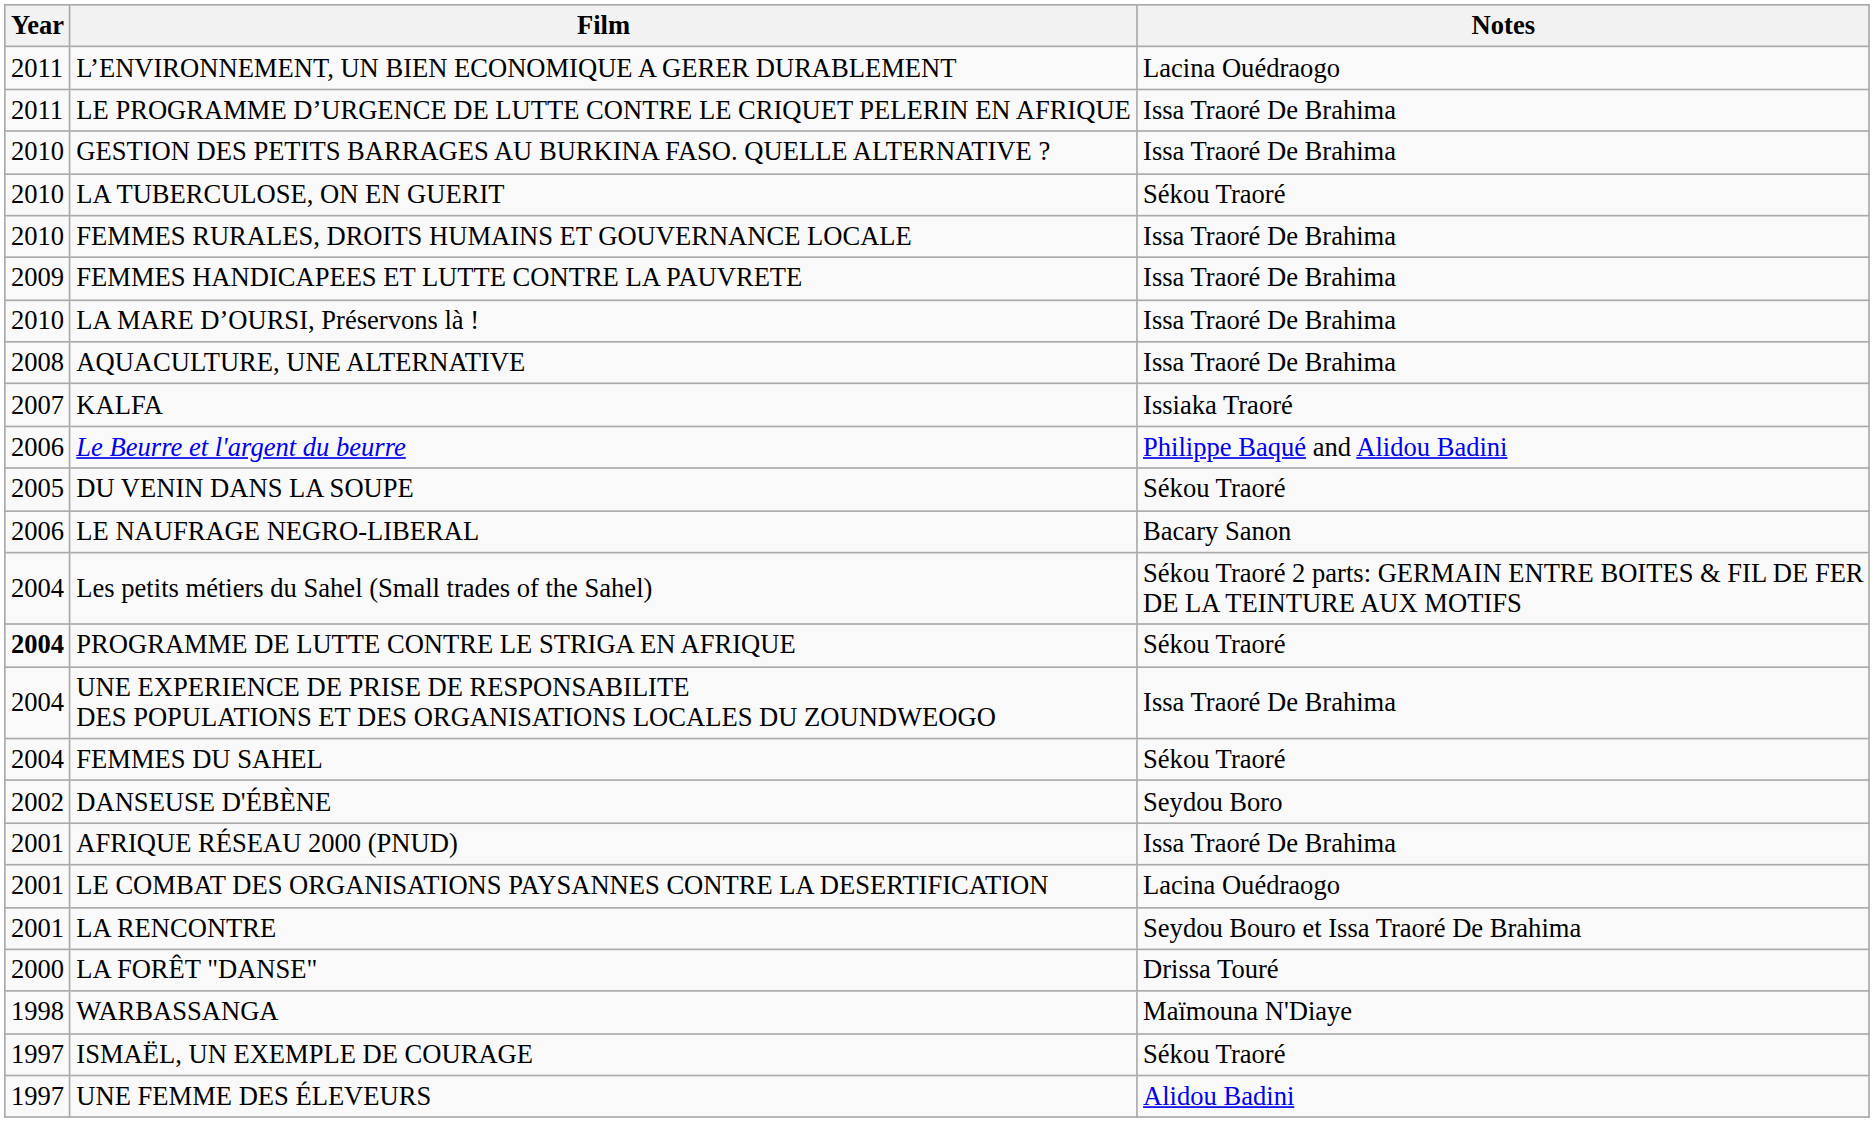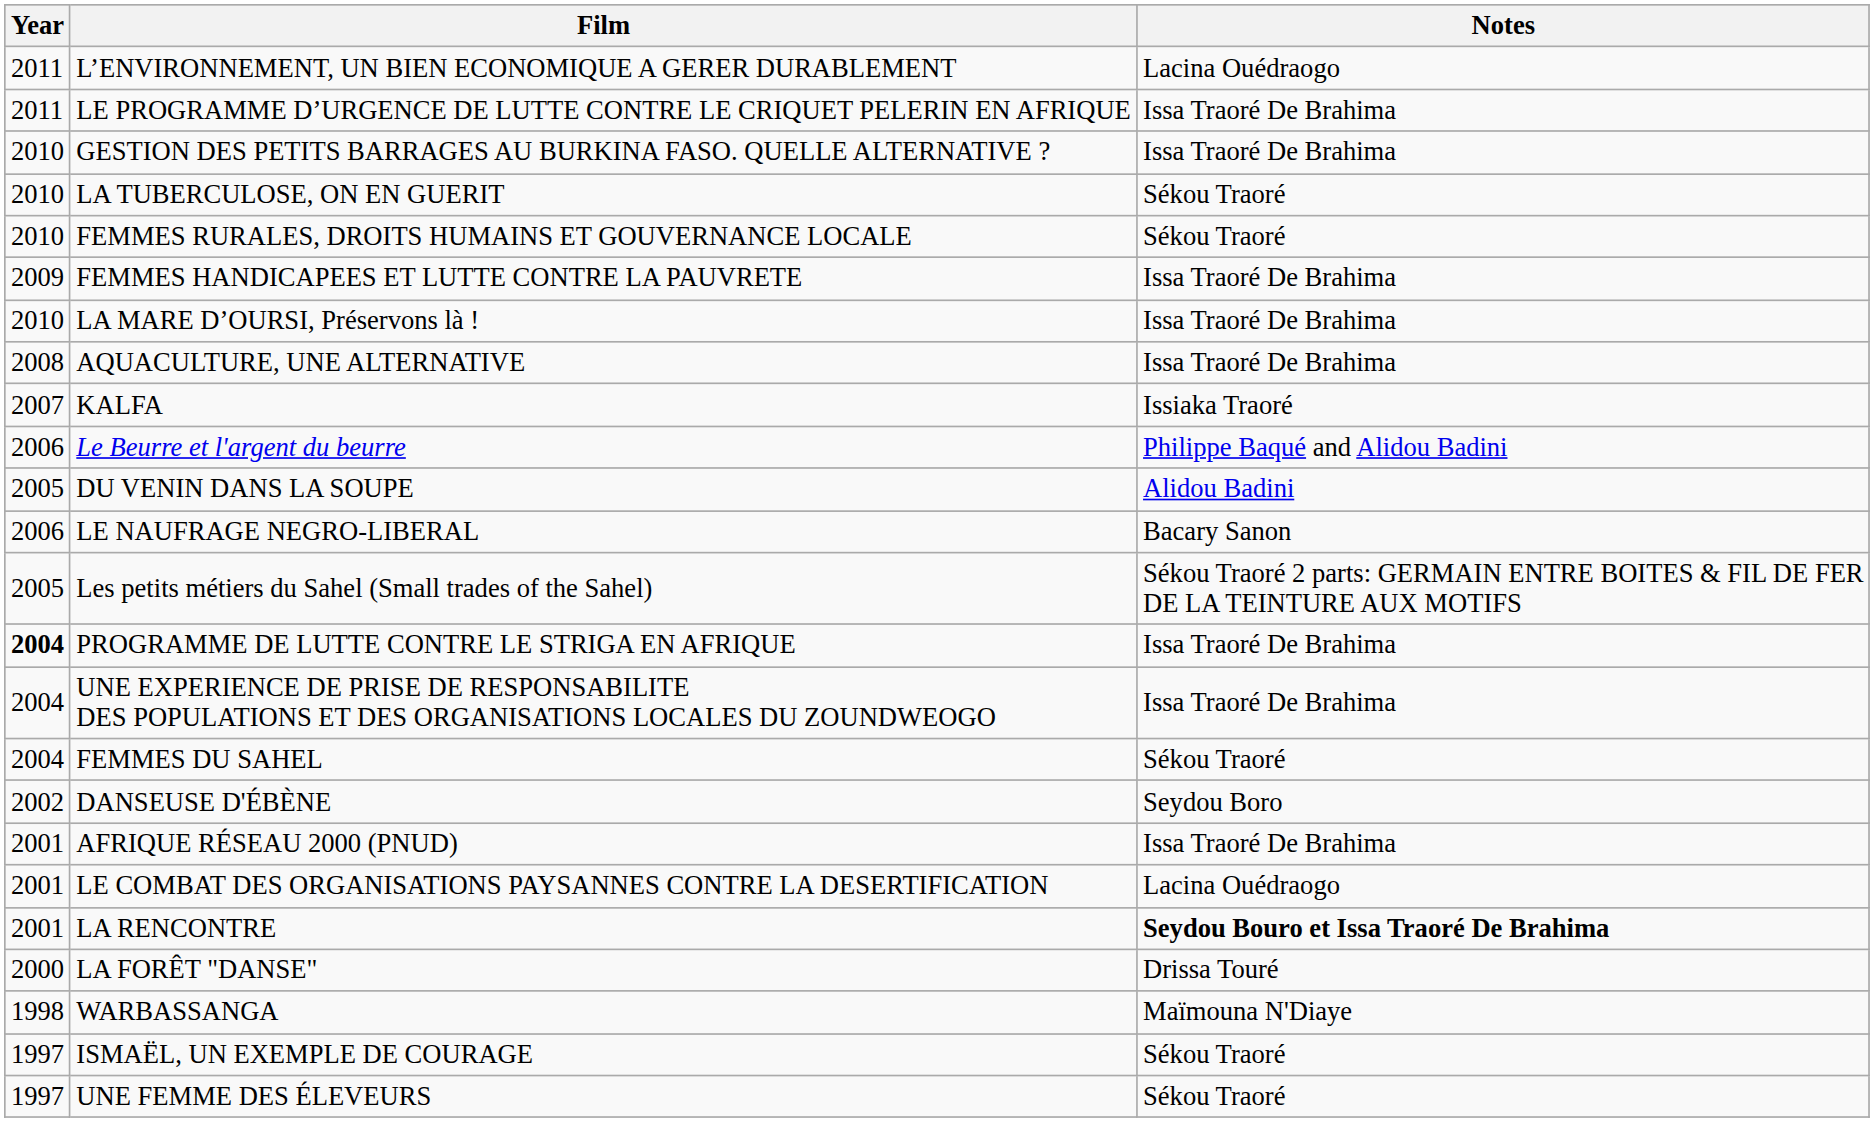 <table class=wikitable>
 <tr>
 <th>Year</th>
 <th>Film</th>
 <th>Notes</th>
 </tr>
 <tr>
 <td>2011</td>
 <td>L’ENVIRONNEMENT, UN BIEN ECONOMIQUE A GERER DURABLEMENT</td>
 <td>Lacina Ouédraogo</td>
 </tr>
 <tr>
 <td>2011</td>
 <td>LE PROGRAMME D’URGENCE DE LUTTE CONTRE LE CRIQUET PELERIN EN AFRIQUE</td>
 <td>Issa Traoré De Brahima</td>
 </tr>
 <tr>
 <td>2010</td>
 <td>GESTION DES PETITS BARRAGES AU BURKINA FASO. QUELLE ALTERNATIVE ?</td>
 <td>Issa Traoré De Brahima</td>
 </tr>
 <tr>
 <td>2010</td>
 <td>LA TUBERCULOSE, ON EN GUERIT</td>
 <td>Sékou Traoré</td>
 </tr>
 <tr>
 <td>2010</td>
 <td>FEMMES RURALES, DROITS HUMAINS ET GOUVERNANCE LOCALE</td>
-<td>Issa Traoré De Brahima</td>
+<td>Sékou Traoré</td>
 </tr>
 <tr>
 <td>2009</td>
 <td>FEMMES HANDICAPEES ET LUTTE CONTRE LA PAUVRETE</td>
 <td>Issa Traoré De Brahima</td>
 </tr>
 <tr>
 <td>2010</td>
 <td>LA MARE D’OURSI, Préservons là !</td>
 <td>Issa Traoré De Brahima</td>
 </tr>
 <tr>
 <td>2008</td>
 <td>AQUACULTURE, UNE ALTERNATIVE</td>
 <td>Issa Traoré De Brahima</td>
 </tr>
 <tr>
 <td>2007</td>
 <td>KALFA</td>
 <td>Issiaka Traoré</td>
 </tr>
 <tr>
 <td>2006</td>
 <td><em><a href='#'>Le Beurre et l'argent du beurre</a></em></td>
 <td><a href='#'>Philippe Baqué</a> and <a href='#'>Alidou Badini</a></td>
 </tr>
 <tr>
 <td>2005</td>
 <td>DU VENIN DANS LA SOUPE</td>
-<td>Sékou Traoré</td>
+<td><a href='#'>Alidou Badini</a></td>
 </tr>
 <tr>
 <td>2006</td>
 <td>LE NAUFRAGE NEGRO-LIBERAL</td>
 <td>Bacary Sanon</td>
 </tr>
 <tr>
-<td>2004</td>
+<td>2005</td>
 <td>Les petits métiers du Sahel (Small trades of the Sahel)</td>
 <td>Sékou Traoré 2 parts: GERMAIN ENTRE BOITES & FIL DE FER<br>DE LA TEINTURE AUX MOTIFS</td>
 </tr>
 <tr>
 <td><strong>2004</strong></td>
 <td>PROGRAMME DE LUTTE CONTRE LE STRIGA EN AFRIQUE</td>
-<td>Sékou Traoré</td>
+<td>Issa Traoré De Brahima</td>
 </tr>
 <tr>
 <td>2004</td>
 <td>UNE EXPERIENCE DE PRISE DE RESPONSABILITE <br>DES POPULATIONS ET DES ORGANISATIONS LOCALES DU ZOUNDWEOGO</td>
 <td>Issa Traoré De Brahima</td>
 </tr>
 <tr>
 <td>2004</td>
 <td>FEMMES DU SAHEL</td>
 <td>Sékou Traoré</td>
 </tr>
 <tr>
 <td>2002</td>
 <td>DANSEUSE D'ÉBÈNE</td>
 <td>Seydou Boro</td>
 </tr>
 <tr>
 <td>2001</td>
 <td>AFRIQUE RÉSEAU 2000 (PNUD)</td>
 <td>Issa Traoré De Brahima</td>
 </tr>
 <tr>
 <td>2001</td>
 <td>LE COMBAT DES ORGANISATIONS PAYSANNES CONTRE LA DESERTIFICATION</td>
 <td>Lacina Ouédraogo</td>
 </tr>
 <tr>
 <td>2001</td>
 <td>LA RENCONTRE</td>
-<td>Seydou Bouro et Issa Traoré De Brahima</td>
+<td><strong>Seydou Bouro et Issa Traoré De Brahima</strong></td>
 </tr>
 <tr>
 <td>2000</td>
 <td>LA FORÊT "DANSE"</td>
 <td>Drissa Touré</td>
 </tr>
 <tr>
 <td>1998</td>
 <td>WARBASSANGA</td>
 <td>Maïmouna N'Diaye</td>
 </tr>
 <tr>
 <td>1997</td>
 <td>ISMAËL, UN EXEMPLE DE COURAGE</td>
 <td>Sékou Traoré</td>
 </tr>
 <tr>
 <td>1997</td>
 <td>UNE FEMME DES ÉLEVEURS</td>
-<td><a href='#'>Alidou Badini</a></td>
+<td>Sékou Traoré</td>
 </tr>
 </table>
